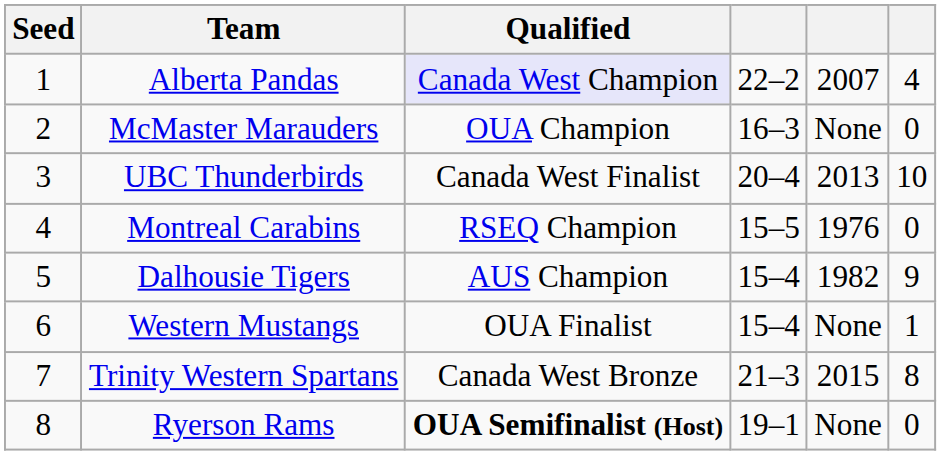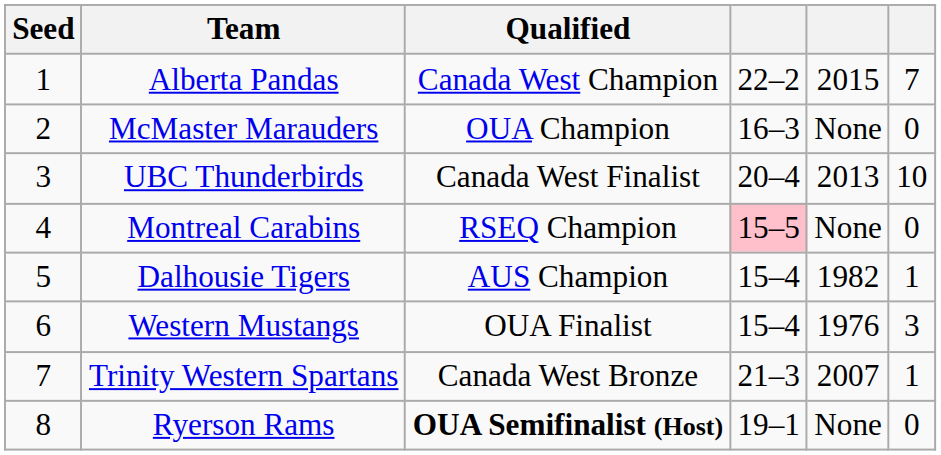 <table class="wikitable sortable" style="text-align: center;">
 <tr bgcolor="#efefef" align=center>
 <th align=left>Seed</th>
 <th align=left>Team</th>
 <th align=left>Qualified</th>
 <th align=left></th>
 <th align=left></th>
 <th align=left></th>
 </tr>
 <tr align=center>
 <td>1</td>
 <td><a href='#'>Alberta Pandas</a></td>
-<td style="background: lavender;"><a href='#'>Canada West</a> Champion</td>
+<td><a href='#'>Canada West</a> Champion</td>
 <td>22–2</td>
-<td>2007</td>
-<td>4</td>
+<td>2015</td>
+<td>7</td>
 </tr>
 <tr align=center>
 <td>2</td>
 <td><a href='#'>McMaster Marauders</a></td>
 <td><a href='#'>OUA</a> Champion</td>
 <td>16–3</td>
 <td>None</td>
 <td>0</td>
 </tr>
 <tr align=center>
 <td>3</td>
 <td><a href='#'>UBC Thunderbirds</a></td>
 <td>Canada West Finalist</td>
 <td>20–4</td>
 <td>2013</td>
 <td>10</td>
 </tr>
 <tr align=center>
 <td>4</td>
 <td><a href='#'>Montreal Carabins</a></td>
 <td><a href='#'>RSEQ</a> Champion</td>
-<td>15–5</td>
-<td>1976</td>
+<td style="background: pink;">15–5</td>
+<td>None</td>
 <td>0</td>
 </tr>
 <tr align=center>
 <td>5</td>
 <td><a href='#'>Dalhousie Tigers</a></td>
 <td><a href='#'>AUS</a> Champion</td>
 <td>15–4</td>
 <td>1982</td>
-<td>9</td>
+<td>1</td>
 </tr>
 <tr align=center>
 <td>6</td>
 <td><a href='#'>Western Mustangs</a></td>
 <td>OUA Finalist</td>
 <td>15–4</td>
-<td>None</td>
-<td>1</td>
+<td>1976</td>
+<td>3</td>
 </tr>
 <tr align=center>
 <td>7</td>
 <td><a href='#'>Trinity Western Spartans</a></td>
 <td>Canada West Bronze</td>
 <td>21–3</td>
-<td>2015</td>
-<td>8</td>
+<td>2007</td>
+<td>1</td>
 </tr>
 <tr align=center>
 <td>8</td>
 <td><a href='#'>Ryerson Rams</a></td>
 <td><strong>OUA Semifinalist <small>(Host)</small></strong></td>
 <td>19–1</td>
 <td>None</td>
 <td>0</td>
 </tr>
 </table>
